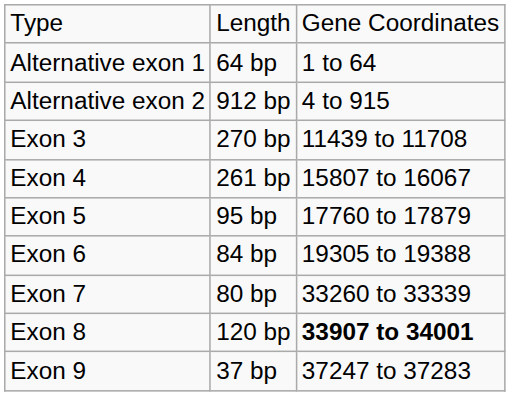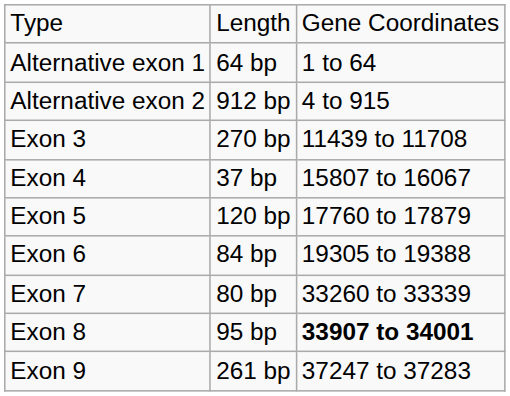 <table class="wikitable">
 <tr>
 <td>Type</td>
 <td>Length</td>
 <td>Gene Coordinates</td>
 </tr>
 <tr>
 <td>Alternative exon 1</td>
 <td>64 bp</td>
 <td>1 to 64</td>
 </tr>
 <tr>
 <td>Alternative exon 2</td>
 <td>912 bp</td>
 <td>4  to 915</td>
 </tr>
 <tr>
 <td>Exon 3</td>
 <td>270 bp</td>
 <td>11439  to 11708</td>
 </tr>
 <tr>
 <td>Exon 4</td>
-<td>261 bp</td>
+<td>37 bp</td>
 <td>15807  to 16067</td>
 </tr>
 <tr>
 <td>Exon 5</td>
-<td>95 bp</td>
+<td>120 bp</td>
 <td>17760  to 17879</td>
 </tr>
 <tr>
 <td>Exon 6</td>
 <td>84 bp</td>
 <td>19305  to 19388</td>
 </tr>
 <tr>
 <td>Exon 7</td>
 <td>80 bp</td>
 <td>33260  to 33339</td>
 </tr>
 <tr>
 <td>Exon 8</td>
-<td>120 bp</td>
+<td>95 bp</td>
 <td><strong>33907  to 34001</strong></td>
 </tr>
 <tr>
 <td>Exon 9</td>
-<td>37 bp</td>
+<td>261 bp</td>
 <td>37247  to 37283</td>
 </tr>
 </table>
